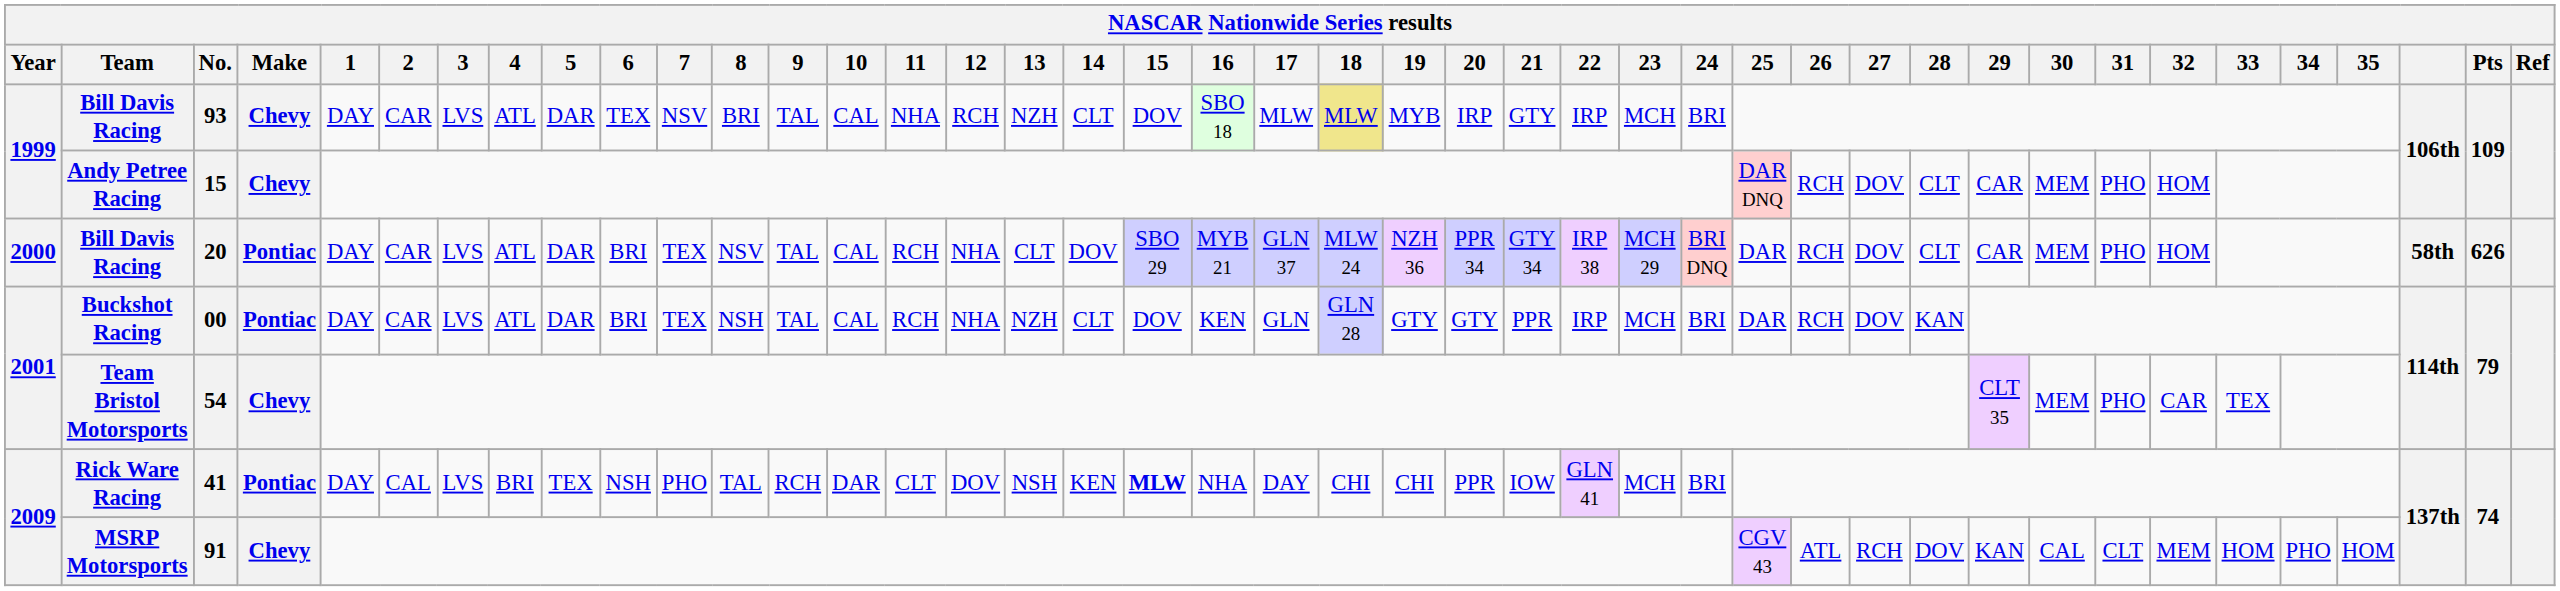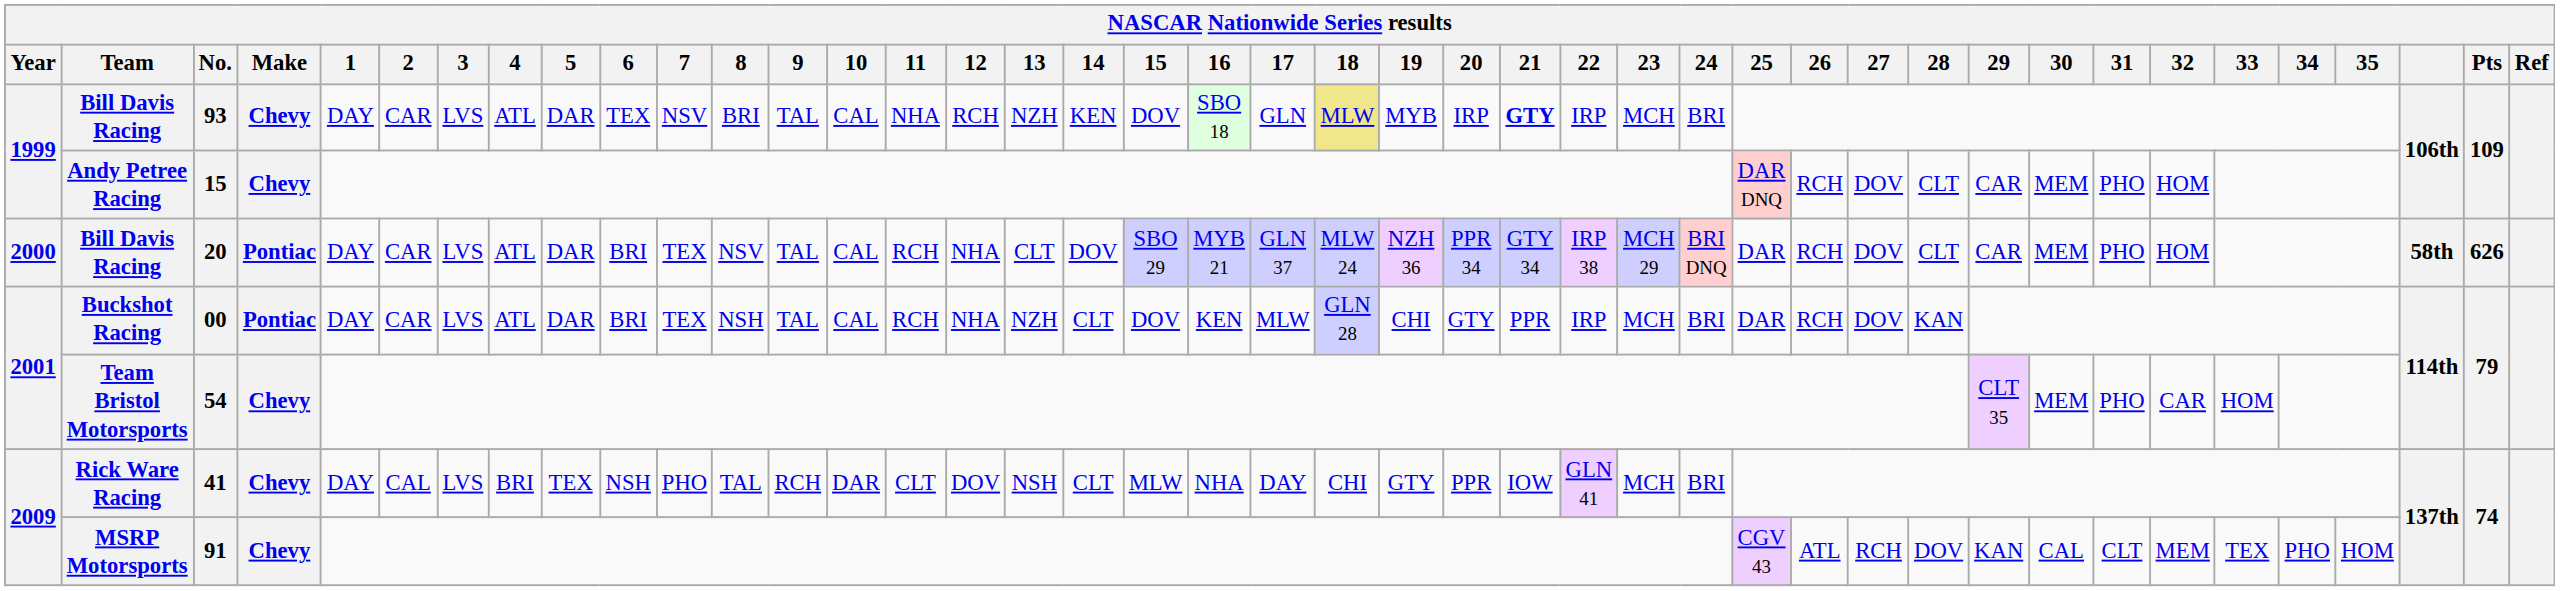 <table class="wikitable" style="text-align:center; font-size:75%">
 <tr>
 <th colspan=42><a href='#'>NASCAR</a> <a href='#'>Nationwide Series</a> results</th>
 </tr>
 <tr>
 <th>Year</th>
 <th>Team</th>
 <th>No.</th>
 <th>Make</th>
 <th>1</th>
 <th>2</th>
 <th>3</th>
 <th>4</th>
 <th>5</th>
 <th>6</th>
 <th>7</th>
 <th>8</th>
 <th>9</th>
 <th>10</th>
 <th>11</th>
 <th>12</th>
 <th>13</th>
 <th>14</th>
 <th>15</th>
 <th>16</th>
 <th>17</th>
 <th>18</th>
 <th>19</th>
 <th>20</th>
 <th>21</th>
 <th>22</th>
 <th>23</th>
 <th>24</th>
 <th>25</th>
 <th>26</th>
 <th>27</th>
 <th>28</th>
 <th>29</th>
 <th>30</th>
 <th>31</th>
 <th>32</th>
 <th>33</th>
 <th>34</th>
 <th>35</th>
 <th></th>
 <th>Pts</th>
 <th>Ref</th>
 </tr>
 <tr>
 <th rowspan=2><a href='#'>1999</a></th>
 <th><a href='#'>Bill Davis Racing</a></th>
 <th>93</th>
 <th><a href='#'>Chevy</a></th>
 <td><a href='#'>DAY</a></td>
 <td><a href='#'>CAR</a></td>
 <td><a href='#'>LVS</a></td>
 <td><a href='#'>ATL</a></td>
 <td><a href='#'>DAR</a></td>
 <td><a href='#'>TEX</a></td>
 <td><a href='#'>NSV</a></td>
 <td><a href='#'>BRI</a></td>
 <td><a href='#'>TAL</a></td>
 <td><a href='#'>CAL</a></td>
 <td><a href='#'>NHA</a></td>
 <td><a href='#'>RCH</a></td>
 <td><a href='#'>NZH</a></td>
-<td><a href='#'>CLT</a></td>
+<td><a href='#'>KEN</a></td>
 <td><a href='#'>DOV</a></td>
 <td style="background:#DFFFDF;"><a href='#'>SBO</a><br><small>18</small></td>
-<td><a href='#'>MLW</a></td>
+<td><a href='#'>GLN</a></td>
 <td style="background: khaki;"><a href='#'>MLW</a></td>
 <td><a href='#'>MYB</a></td>
 <td><a href='#'>IRP</a></td>
-<td><a href='#'>GTY</a></td>
+<td><strong><a href='#'>GTY</a></strong></td>
 <td><a href='#'>IRP</a></td>
 <td><a href='#'>MCH</a></td>
 <td><a href='#'>BRI</a></td>
 <td colspan=11></td>
 <th rowspan=2>106th</th>
 <th rowspan=2>109</th>
 <th rowspan=2></th>
 </tr>
 <tr>
 <th><a href='#'>Andy Petree Racing</a></th>
 <th>15</th>
 <th><a href='#'>Chevy</a></th>
 <td colspan=24></td>
 <td style="background:#FFCFCF;"><a href='#'>DAR</a><br><small>DNQ</small></td>
 <td><a href='#'>RCH</a></td>
 <td><a href='#'>DOV</a></td>
 <td><a href='#'>CLT</a></td>
 <td><a href='#'>CAR</a></td>
 <td><a href='#'>MEM</a></td>
 <td><a href='#'>PHO</a></td>
 <td><a href='#'>HOM</a></td>
 <td colspan=3></td>
 </tr>
 <tr>
 <th><a href='#'>2000</a></th>
 <th><a href='#'>Bill Davis Racing</a></th>
 <th>20</th>
 <th><a href='#'>Pontiac</a></th>
 <td><a href='#'>DAY</a></td>
 <td><a href='#'>CAR</a></td>
 <td><a href='#'>LVS</a></td>
 <td><a href='#'>ATL</a></td>
 <td><a href='#'>DAR</a></td>
 <td><a href='#'>BRI</a></td>
 <td><a href='#'>TEX</a></td>
 <td><a href='#'>NSV</a></td>
 <td><a href='#'>TAL</a></td>
 <td><a href='#'>CAL</a></td>
 <td><a href='#'>RCH</a></td>
 <td><a href='#'>NHA</a></td>
 <td><a href='#'>CLT</a></td>
 <td><a href='#'>DOV</a></td>
 <td style="background:#CFCFFF;"><a href='#'>SBO</a><br><small>29</small></td>
 <td style="background:#CFCFFF;"><a href='#'>MYB</a><br><small>21</small></td>
 <td style="background:#CFCFFF;"><a href='#'>GLN</a><br><small>37</small></td>
 <td style="background:#CFCFFF;"><a href='#'>MLW</a><br><small>24</small></td>
 <td style="background:#EFCFFF;"><a href='#'>NZH</a><br><small>36</small></td>
 <td style="background:#CFCFFF;"><a href='#'>PPR</a><br><small>34</small></td>
 <td style="background:#CFCFFF;"><a href='#'>GTY</a><br><small>34</small></td>
 <td style="background:#EFCFFF;"><a href='#'>IRP</a><br><small>38</small></td>
 <td style="background:#CFCFFF;"><a href='#'>MCH</a><br><small>29</small></td>
 <td style="background:#FFCFCF;"><a href='#'>BRI</a><br><small>DNQ</small></td>
 <td><a href='#'>DAR</a></td>
 <td><a href='#'>RCH</a></td>
 <td><a href='#'>DOV</a></td>
 <td><a href='#'>CLT</a></td>
 <td><a href='#'>CAR</a></td>
 <td><a href='#'>MEM</a></td>
 <td><a href='#'>PHO</a></td>
 <td><a href='#'>HOM</a></td>
 <td colspan=3></td>
 <th>58th</th>
 <th>626</th>
 <th></th>
 </tr>
 <tr>
 <th rowspan=2><a href='#'>2001</a></th>
 <th><a href='#'>Buckshot Racing</a></th>
 <th>00</th>
 <th><a href='#'>Pontiac</a></th>
 <td><a href='#'>DAY</a></td>
 <td><a href='#'>CAR</a></td>
 <td><a href='#'>LVS</a></td>
 <td><a href='#'>ATL</a></td>
 <td><a href='#'>DAR</a></td>
 <td><a href='#'>BRI</a></td>
 <td><a href='#'>TEX</a></td>
 <td><a href='#'>NSH</a></td>
 <td><a href='#'>TAL</a></td>
 <td><a href='#'>CAL</a></td>
 <td><a href='#'>RCH</a></td>
 <td><a href='#'>NHA</a></td>
 <td><a href='#'>NZH</a></td>
 <td><a href='#'>CLT</a></td>
 <td><a href='#'>DOV</a></td>
 <td><a href='#'>KEN</a></td>
-<td><a href='#'>GLN</a></td>
+<td><a href='#'>MLW</a></td>
 <td style="background:#CFCFFF;"><a href='#'>GLN</a><br><small>28</small></td>
-<td><a href='#'>GTY</a></td>
+<td><a href='#'>CHI</a></td>
 <td><a href='#'>GTY</a></td>
 <td><a href='#'>PPR</a></td>
 <td><a href='#'>IRP</a></td>
 <td><a href='#'>MCH</a></td>
 <td><a href='#'>BRI</a></td>
 <td><a href='#'>DAR</a></td>
 <td><a href='#'>RCH</a></td>
 <td><a href='#'>DOV</a></td>
 <td><a href='#'>KAN</a></td>
 <td colspan=7></td>
 <th rowspan=2>114th</th>
 <th rowspan=2>79</th>
 <th rowspan=2></th>
 </tr>
 <tr>
 <th><a href='#'>Team Bristol Motorsports</a></th>
 <th>54</th>
 <th><a href='#'>Chevy</a></th>
 <td colspan=28></td>
 <td style="background:#EFCFFF;"><a href='#'>CLT</a><br><small>35</small></td>
 <td><a href='#'>MEM</a></td>
 <td><a href='#'>PHO</a></td>
 <td><a href='#'>CAR</a></td>
-<td><a href='#'>TEX</a></td>
+<td><a href='#'>HOM</a></td>
 <td colspan=2></td>
 </tr>
 <tr>
 <th rowspan=2><a href='#'>2009</a></th>
 <th><a href='#'>Rick Ware Racing</a></th>
 <th>41</th>
-<th><a href='#'>Pontiac</a></th>
+<th><a href='#'>Chevy</a></th>
 <td><a href='#'>DAY</a></td>
 <td><a href='#'>CAL</a></td>
 <td><a href='#'>LVS</a></td>
 <td><a href='#'>BRI</a></td>
 <td><a href='#'>TEX</a></td>
 <td><a href='#'>NSH</a></td>
 <td><a href='#'>PHO</a></td>
 <td><a href='#'>TAL</a></td>
 <td><a href='#'>RCH</a></td>
 <td><a href='#'>DAR</a></td>
 <td><a href='#'>CLT</a></td>
 <td><a href='#'>DOV</a></td>
 <td><a href='#'>NSH</a></td>
-<td><a href='#'>KEN</a></td>
-<td><strong><a href='#'>MLW</a></strong></td>
+<td><a href='#'>CLT</a></td>
+<td><a href='#'>MLW</a></td>
 <td><a href='#'>NHA</a></td>
 <td><a href='#'>DAY</a></td>
 <td><a href='#'>CHI</a></td>
-<td><a href='#'>CHI</a></td>
+<td><a href='#'>GTY</a></td>
 <td><a href='#'>PPR</a></td>
 <td><a href='#'>IOW</a></td>
 <td style="background:#EFCFFF;"><a href='#'>GLN</a><br><small>41</small></td>
 <td><a href='#'>MCH</a></td>
 <td><a href='#'>BRI</a></td>
 <td colspan=11></td>
 <th rowspan=2>137th</th>
 <th rowspan=2>74</th>
 <th rowspan=2></th>
 </tr>
 <tr>
 <th><a href='#'>MSRP Motorsports</a></th>
 <th>91</th>
 <th><a href='#'>Chevy</a></th>
 <td colspan=24></td>
 <td style="background:#EFCFFF;"><a href='#'>CGV</a><br><small>43</small></td>
 <td><a href='#'>ATL</a></td>
 <td><a href='#'>RCH</a></td>
 <td><a href='#'>DOV</a></td>
 <td><a href='#'>KAN</a></td>
 <td><a href='#'>CAL</a></td>
 <td><a href='#'>CLT</a></td>
 <td><a href='#'>MEM</a></td>
-<td><a href='#'>HOM</a></td>
+<td><a href='#'>TEX</a></td>
 <td><a href='#'>PHO</a></td>
 <td><a href='#'>HOM</a></td>
 </tr>
 </table>
